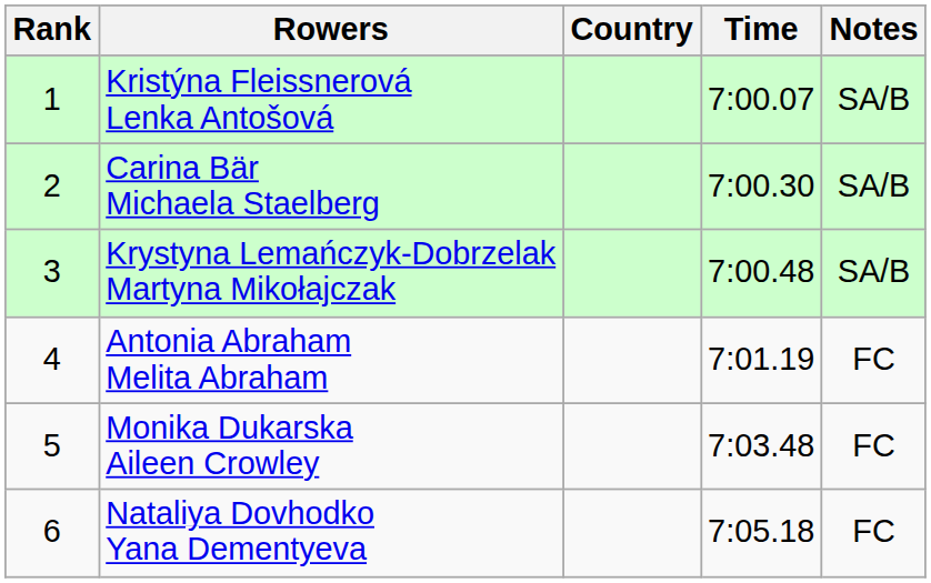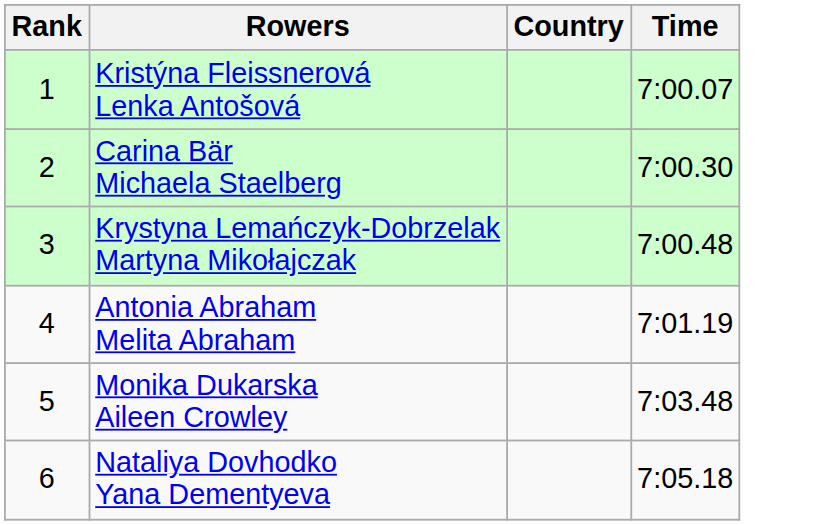 <table class="wikitable" style="text-align:center">
 <tr>
 <th>Rank</th>
 <th>Rowers</th>
 <th>Country</th>
 <th>Time</th>
-<th>Notes</th>
 </tr>
 <tr bgcolor=ccffcc>
 <td>1</td>
 <td align="left"><a href='#'>Kristýna Fleissnerová</a><br><a href='#'>Lenka Antošová</a></td>
 <td align="left"></td>
 <td>7:00.07</td>
-<td>SA/B</td>
 </tr>
 <tr bgcolor=ccffcc>
 <td>2</td>
 <td align="left"><a href='#'>Carina Bär</a><br><a href='#'>Michaela Staelberg</a></td>
 <td align="left"></td>
 <td>7:00.30</td>
-<td>SA/B</td>
 </tr>
 <tr bgcolor=ccffcc>
 <td>3</td>
 <td align="left"><a href='#'>Krystyna Lemańczyk-Dobrzelak</a><br><a href='#'>Martyna Mikołajczak</a></td>
 <td align="left"></td>
 <td>7:00.48</td>
-<td>SA/B</td>
 </tr>
 <tr>
 <td>4</td>
 <td align="left"><a href='#'>Antonia Abraham</a><br><a href='#'>Melita Abraham</a></td>
 <td align="left"></td>
 <td>7:01.19</td>
-<td>FC</td>
 </tr>
 <tr>
 <td>5</td>
 <td align="left"><a href='#'>Monika Dukarska</a><br><a href='#'>Aileen Crowley</a></td>
 <td align="left"></td>
 <td>7:03.48</td>
-<td>FC</td>
 </tr>
 <tr>
 <td>6</td>
 <td align="left"><a href='#'>Nataliya Dovhodko</a><br><a href='#'>Yana Dementyeva</a></td>
 <td align="left"></td>
 <td>7:05.18</td>
-<td>FC</td>
 </tr>
 </table>
